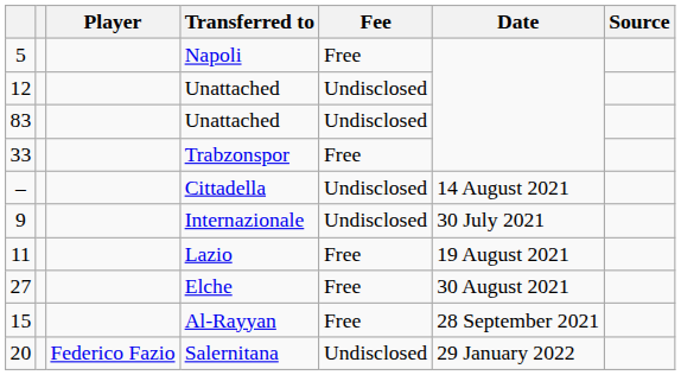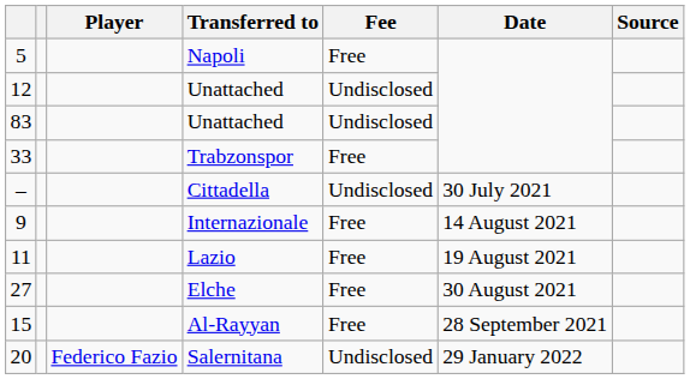 <table class="wikitable plainrowheaders sortable">
 <tr>
 <th></th>
 <th></th>
 <th scope=col>Player</th>
 <th>Transferred to</th>
 <th !scope=col; style="width: 65px;">Fee</th>
 <th scope=col>Date</th>
 <th scope=col>Source</th>
 </tr>
 <tr>
 <td align=center>5</td>
 <td align=center></td>
 <td></td>
 <td> <a href='#'>Napoli</a></td>
 <td>Free</td>
 <td rowspan=4></td>
 <td></td>
 </tr>
 <tr>
 <td align=center>12</td>
 <td align=center></td>
 <td></td>
 <td>Unattached</td>
 <td>Undisclosed</td>
 <td></td>
 </tr>
 <tr>
 <td align=center>83</td>
 <td align=center></td>
 <td></td>
 <td>Unattached</td>
 <td>Undisclosed</td>
 <td></td>
 </tr>
 <tr>
 <td align=center>33</td>
 <td align=center></td>
 <td></td>
 <td> <a href='#'>Trabzonspor</a></td>
 <td>Free</td>
 <td></td>
 </tr>
 <tr>
 <td align=center>–</td>
 <td align=center></td>
 <td></td>
 <td> <a href='#'>Cittadella</a></td>
 <td>Undisclosed</td>
-<td>14 August 2021</td>
+<td>30 July 2021</td>
 <td></td>
 </tr>
 <tr>
 <td align=center>9</td>
 <td align=center></td>
 <td></td>
 <td> <a href='#'>Internazionale</a></td>
-<td>Undisclosed</td>
-<td>30 July 2021</td>
+<td>Free</td>
+<td>14 August 2021</td>
 <td></td>
 </tr>
 <tr>
 <td align=center>11</td>
 <td align=center></td>
 <td></td>
 <td> <a href='#'>Lazio</a></td>
 <td>Free</td>
 <td>19 August 2021</td>
 <td></td>
 </tr>
 <tr>
 <td align=center>27</td>
 <td align=center></td>
 <td></td>
 <td> <a href='#'>Elche</a></td>
 <td>Free</td>
 <td>30 August 2021</td>
 <td></td>
 </tr>
 <tr>
 <td align=center>15</td>
 <td align=center></td>
 <td></td>
 <td> <a href='#'>Al-Rayyan</a></td>
 <td>Free</td>
 <td>28 September 2021</td>
 <td></td>
 </tr>
 <tr>
 <td align=center>20</td>
 <td align=center></td>
 <td> <a href='#'>Federico Fazio</a></td>
 <td> <a href='#'>Salernitana</a></td>
 <td>Undisclosed</td>
 <td>29 January 2022</td>
 <td></td>
 </tr>
 </table>
